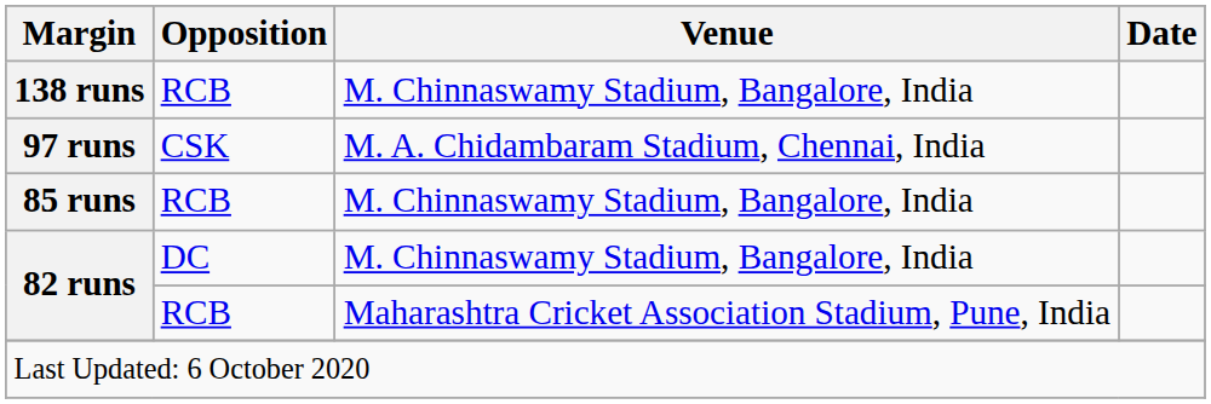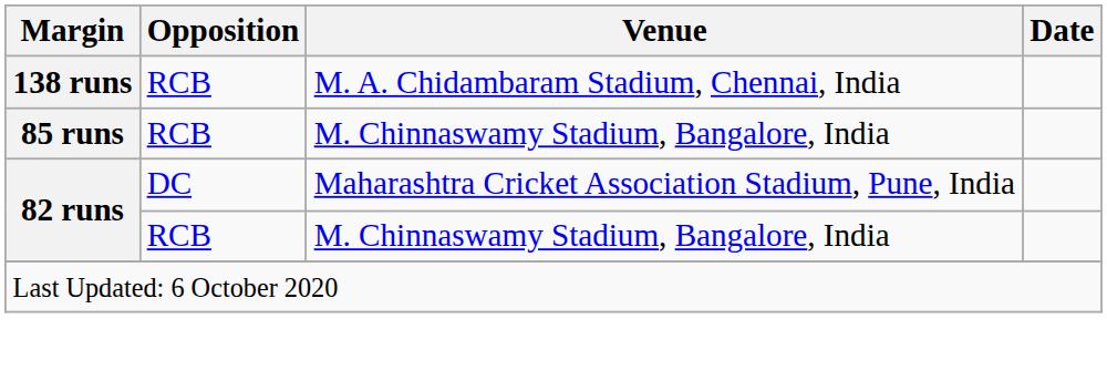 <table class="wikitable">
 <tr>
 <th>Margin</th>
 <th>Opposition</th>
 <th>Venue</th>
 <th>Date</th>
 </tr>
 <tr>
 <th scope=row style=text-align:center;>138 runs</th>
 <td><a href='#'>RCB</a></td>
-<td><a href='#'>M. Chinnaswamy Stadium</a>, <a href='#'>Bangalore</a>, India</td>
-<td></td>
-</tr>
-<tr>
-<th scope=row style=text-align:center;>97 runs</th>
-<td><a href='#'>CSK</a></td>
 <td><a href='#'>M. A. Chidambaram Stadium</a>, <a href='#'>Chennai</a>, India</td>
 <td></td>
 </tr>
 <tr>
 <th scope=row style=text-align:center;>85 runs</th>
 <td><a href='#'>RCB</a></td>
 <td><a href='#'>M. Chinnaswamy Stadium</a>, <a href='#'>Bangalore</a>, India</td>
 <td></td>
 </tr>
 <tr>
 <th scope=row style=text-align:center; rowspan=2>82 runs</th>
 <td><a href='#'>DC</a></td>
-<td><a href='#'>M. Chinnaswamy Stadium</a>, <a href='#'>Bangalore</a>, India</td>
+<td><a href='#'>Maharashtra Cricket Association Stadium</a>, <a href='#'>Pune</a>, India</td>
 <td></td>
 </tr>
 <tr>
 <td><a href='#'>RCB</a></td>
-<td><a href='#'>Maharashtra Cricket Association Stadium</a>, <a href='#'>Pune</a>, India</td>
+<td><a href='#'>M. Chinnaswamy Stadium</a>, <a href='#'>Bangalore</a>, India</td>
 <td></td>
 </tr>
 <tr>
 </tr>
 <tr class=sortbottom>
 <td colspan=4><small>Last Updated: 6 October 2020</small></td>
 </tr>
 </table>
